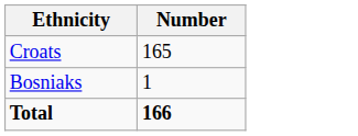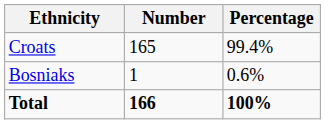 <table class="wikitable">
 <tr>
 <th width="100px">Ethnicity</th>
 <th width="80px">Number</th>
+<th width="80px">Percentage</th>
 </tr>
 <tr>
 <td><a href='#'>Croats</a></td>
 <td>165</td>
+<td>99.4%</td>
 </tr>
 <tr>
 <td><a href='#'>Bosniaks</a></td>
 <td>1</td>
+<td>0.6%</td>
 </tr>
 <tr>
 <td><strong>Total</strong></td>
 <td><strong>166</strong></td>
+<td><strong>100%</strong></td>
 </tr>
 </table>
